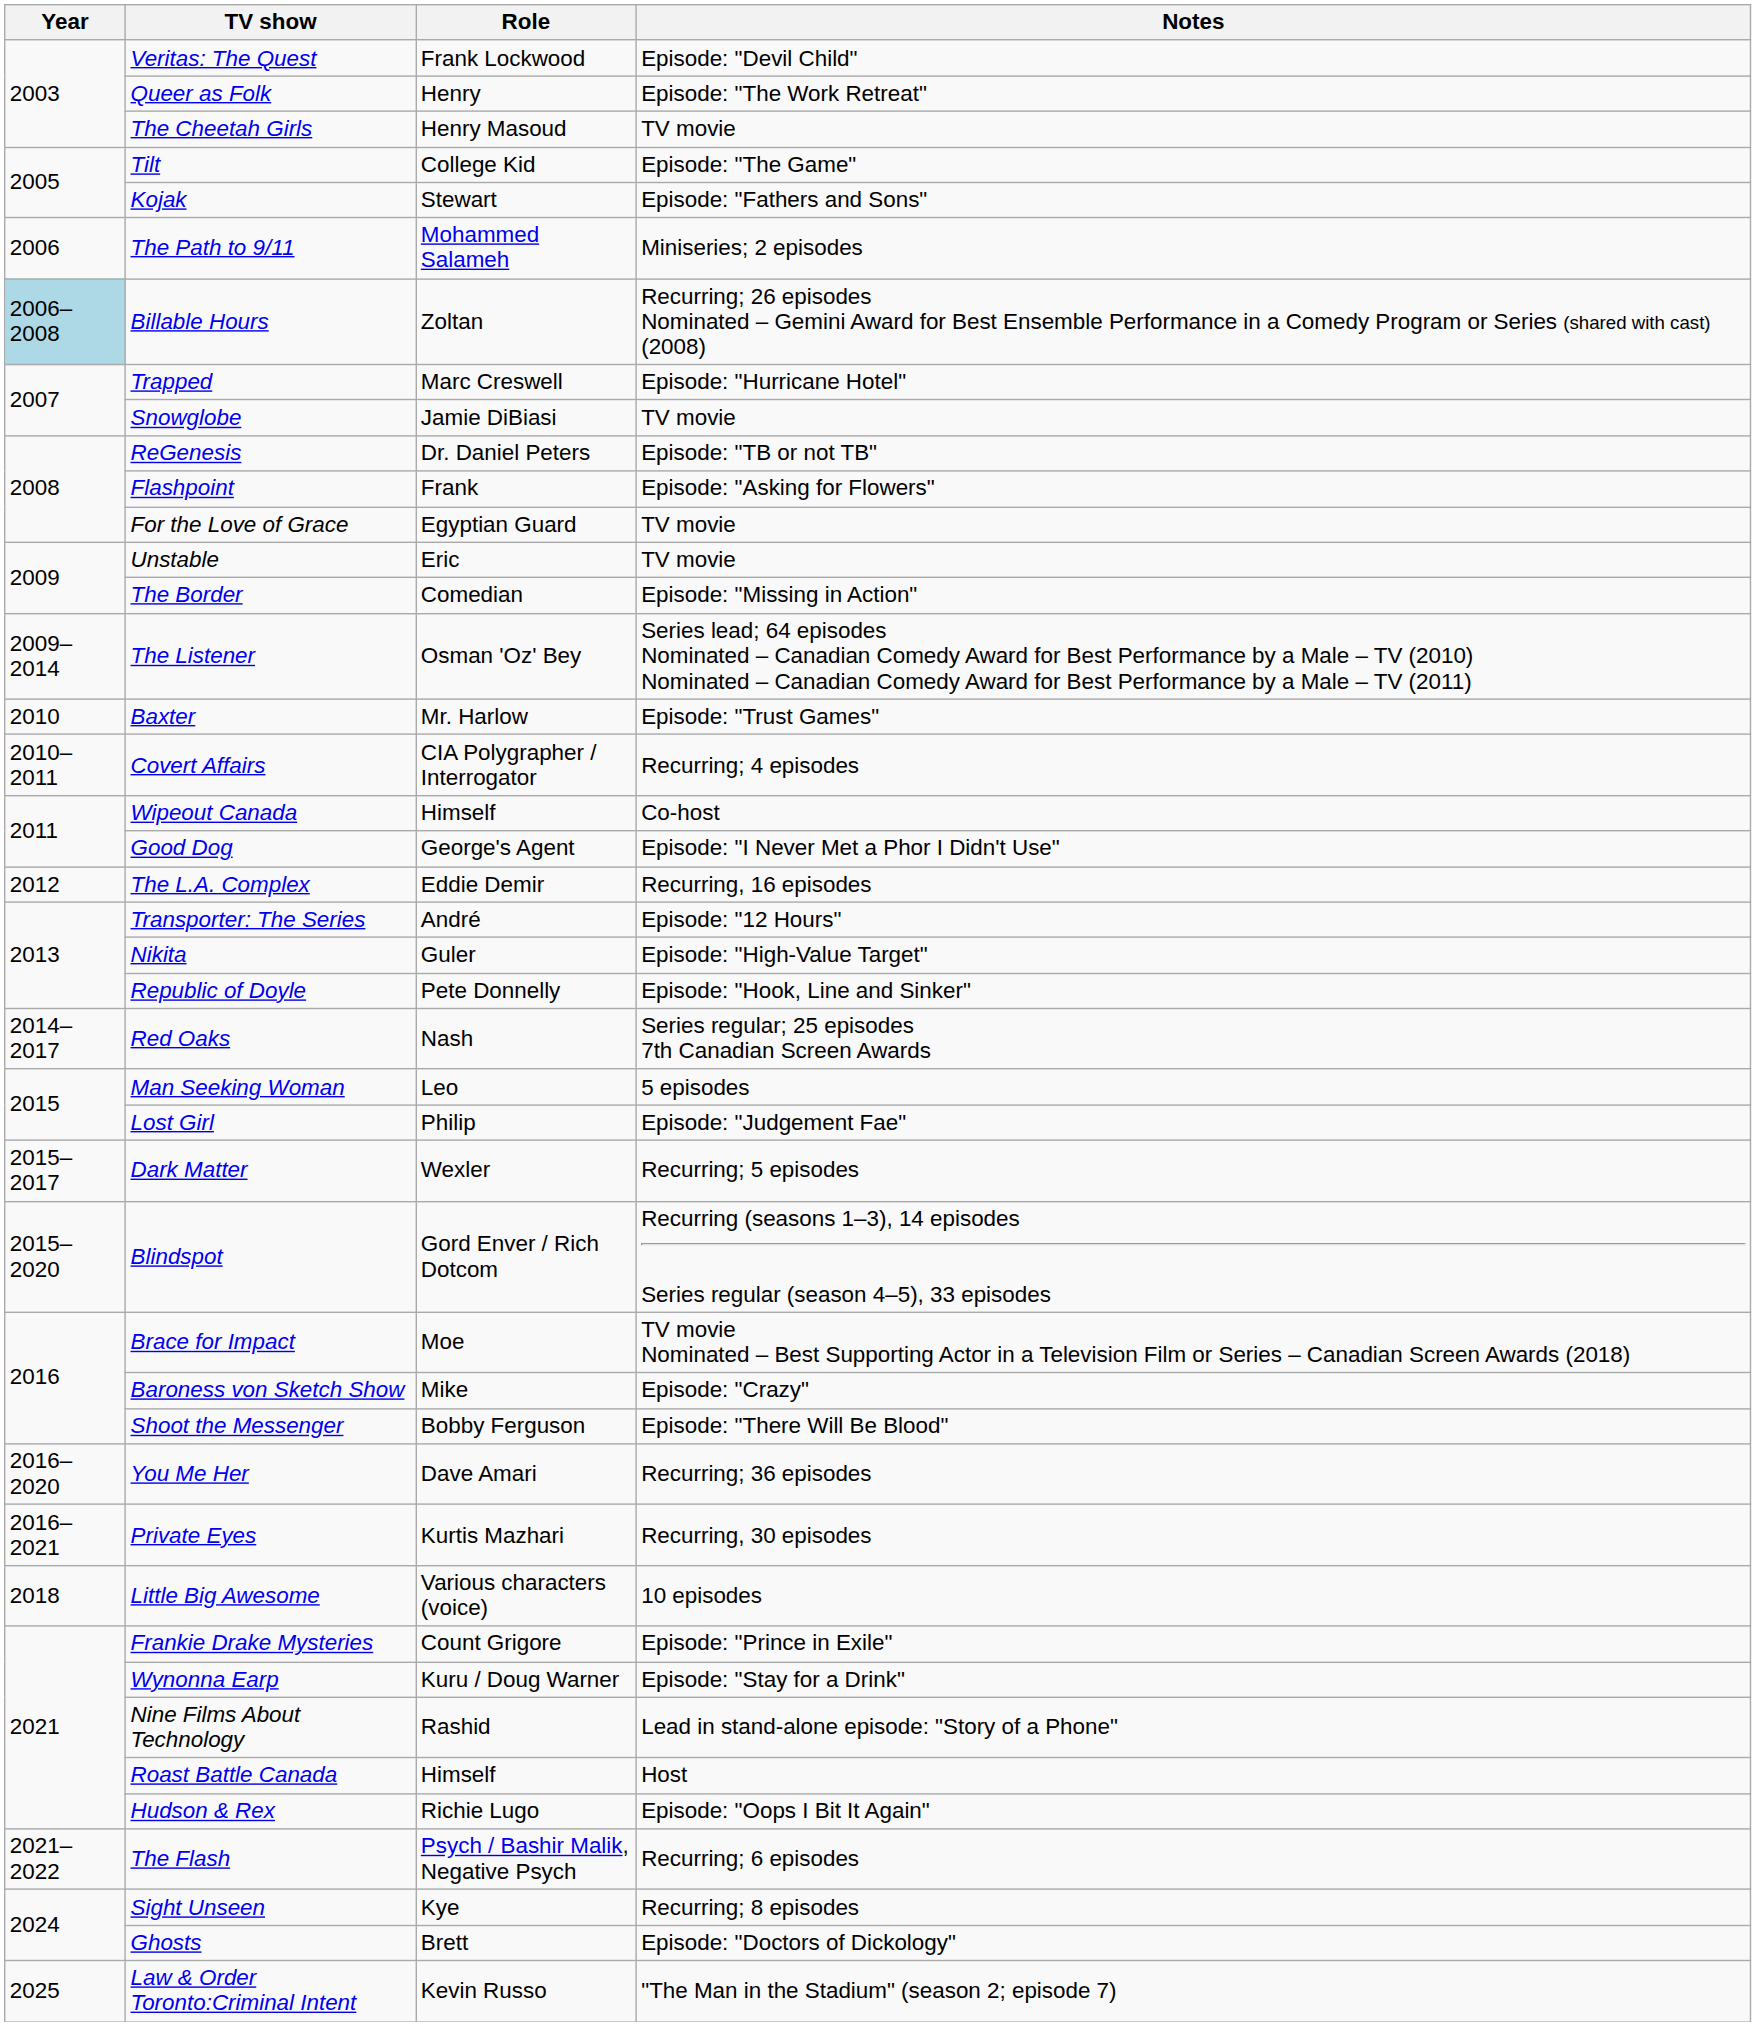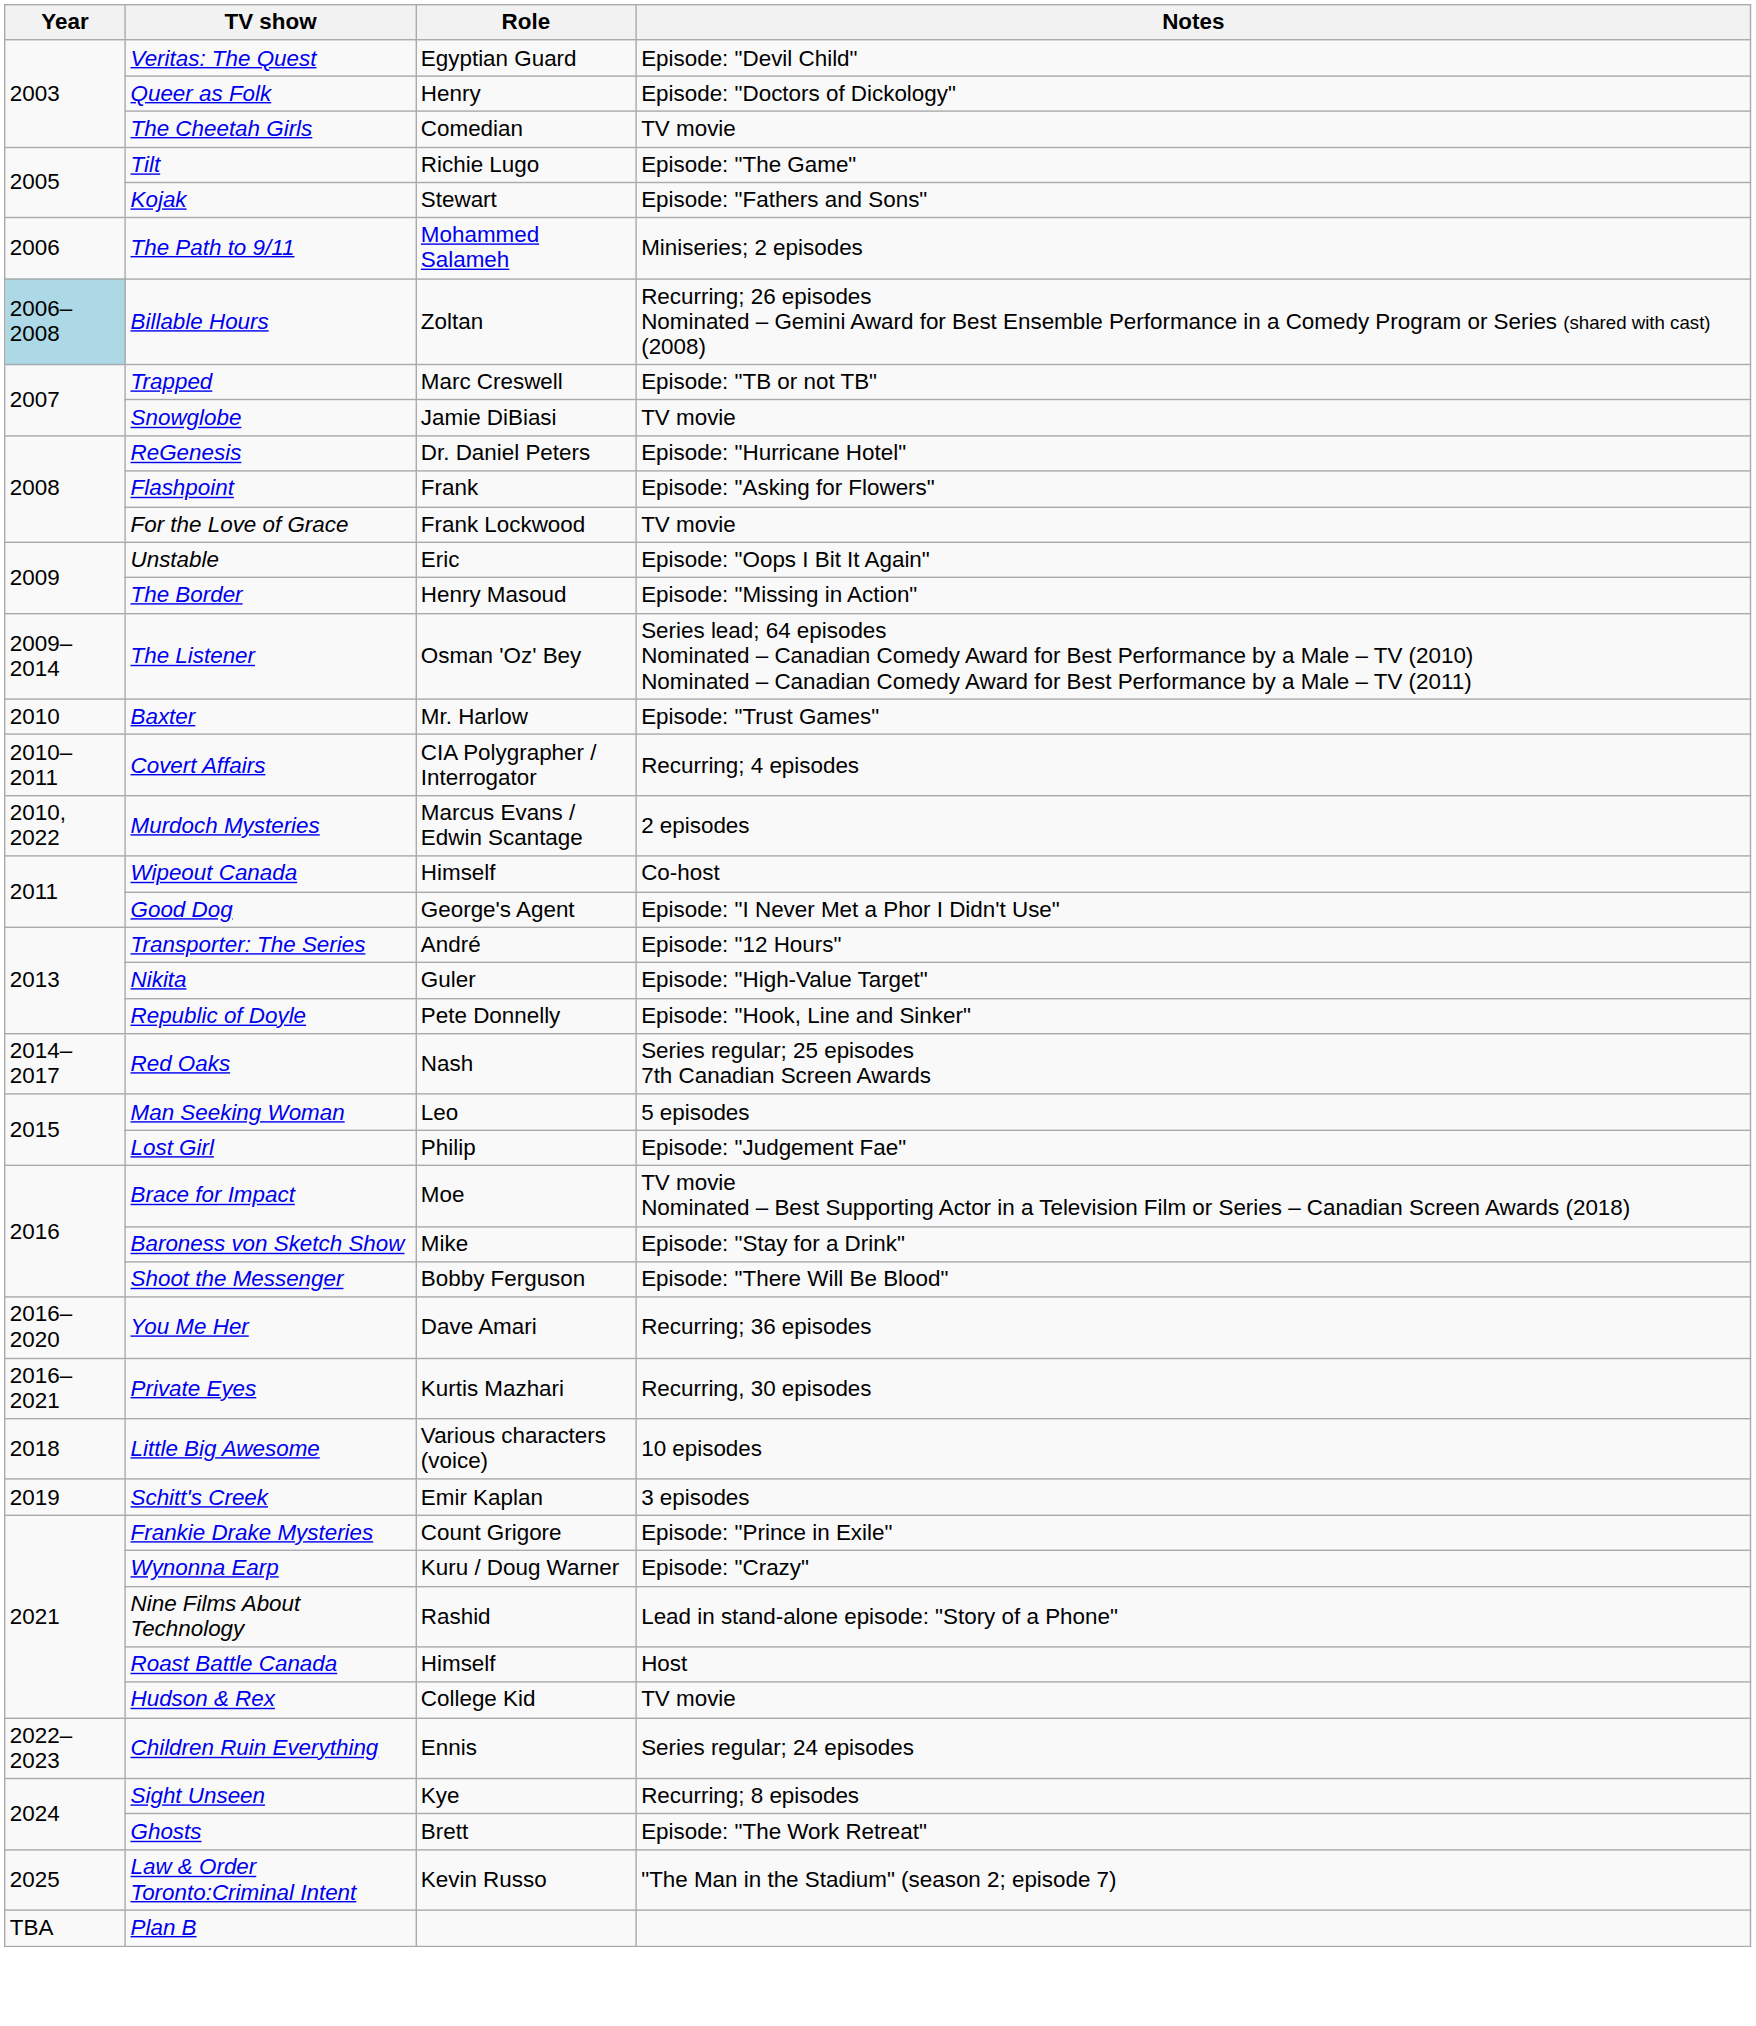 <table class="wikitable sortable">
 <tr>
 <th>Year</th>
 <th width="200">TV show</th>
 <th width="150">Role</th>
 <th class="unsortable">Notes</th>
 </tr>
 <tr>
 <td rowspan="3">2003</td>
 <td><em><a href='#'>Veritas: The Quest</a></em></td>
-<td>Frank Lockwood</td>
+<td>Egyptian Guard</td>
 <td>Episode: "Devil Child"</td>
 </tr>
 <tr>
 <td><em><a href='#'>Queer as Folk</a></em></td>
 <td>Henry</td>
-<td>Episode: "The Work Retreat"</td>
+<td>Episode: "Doctors of Dickology"</td>
 </tr>
 <tr>
 <td data-sort-value="Cheetah Girls, The"><em><a href='#'>The Cheetah Girls</a></em></td>
-<td>Henry Masoud</td>
+<td>Comedian</td>
 <td>TV movie</td>
 </tr>
 <tr>
 <td rowspan="2">2005</td>
 <td><em><a href='#'>Tilt</a></em></td>
-<td>College Kid</td>
+<td>Richie Lugo</td>
 <td>Episode: "The Game"</td>
 </tr>
 <tr>
 <td><em><a href='#'>Kojak</a></em></td>
 <td>Stewart</td>
 <td>Episode: "Fathers and Sons"</td>
 </tr>
 <tr>
 <td>2006</td>
 <td data-sort-value="Path to 9/11, The"><em><a href='#'>The Path to 9/11</a></em></td>
 <td><a href='#'>Mohammed Salameh</a></td>
 <td>Miniseries; 2 episodes</td>
 </tr>
 <tr>
 <td style="background: lightblue;">2006–2008</td>
 <td><em><a href='#'>Billable Hours</a></em></td>
 <td>Zoltan</td>
 <td>Recurring; 26 episodes<br>Nominated – Gemini Award for Best Ensemble Performance in a Comedy Program or Series <small>(shared with cast)</small> (2008)</td>
 </tr>
 <tr>
 <td rowspan="2">2007</td>
 <td><em><a href='#'>Trapped</a></em></td>
 <td>Marc Creswell</td>
-<td>Episode: "Hurricane Hotel"</td>
+<td>Episode: "TB or not TB"</td>
 </tr>
 <tr>
 <td><em><a href='#'>Snowglobe</a></em></td>
 <td>Jamie DiBiasi</td>
 <td>TV movie</td>
 </tr>
 <tr>
 <td rowspan="3">2008</td>
 <td><em><a href='#'>ReGenesis</a></em></td>
 <td>Dr. Daniel Peters</td>
-<td>Episode: "TB or not TB"</td>
+<td>Episode: "Hurricane Hotel"</td>
 </tr>
 <tr>
 <td><em><a href='#'>Flashpoint</a></em></td>
 <td>Frank</td>
 <td>Episode: "Asking for Flowers"</td>
 </tr>
 <tr>
 <td><em>For the Love of Grace</em></td>
-<td>Egyptian Guard</td>
+<td>Frank Lockwood</td>
 <td>TV movie</td>
 </tr>
 <tr>
 <td rowspan="2">2009</td>
 <td><em>Unstable</em></td>
 <td>Eric</td>
-<td>TV movie</td>
+<td>Episode: "Oops I Bit It Again"</td>
 </tr>
 <tr>
 <td data-sort-value="Border, The"><em><a href='#'>The Border</a></em></td>
-<td>Comedian</td>
+<td>Henry Masoud</td>
 <td>Episode: "Missing in Action"</td>
 </tr>
 <tr>
 <td>2009–2014</td>
 <td data-sort-value="Listener, The"><em><a href='#'>The Listener</a></em></td>
 <td>Osman 'Oz' Bey</td>
 <td>Series lead; 64 episodes<br>Nominated – Canadian Comedy Award for Best Performance by a Male – TV (2010)<br>Nominated – Canadian Comedy Award for Best Performance by a Male – TV (2011)</td>
 </tr>
 <tr>
 <td>2010</td>
 <td><em><a href='#'>Baxter</a></em></td>
 <td>Mr. Harlow</td>
 <td>Episode: "Trust Games"</td>
 </tr>
 <tr>
 <td>2010–2011</td>
 <td><em><a href='#'>Covert Affairs</a></em></td>
 <td>CIA Polygrapher / Interrogator</td>
 <td>Recurring; 4 episodes</td>
 </tr>
 <tr>
+<td>2010, 2022</td>
+<td><em><a href='#'>Murdoch Mysteries</a></em></td>
+<td>Marcus Evans / Edwin Scantage</td>
+<td>2 episodes</td>
+</tr>
+<tr>
 <td rowspan="2">2011</td>
 <td><em><a href='#'>Wipeout Canada</a></em></td>
 <td>Himself</td>
 <td>Co-host</td>
 </tr>
 <tr>
 <td><em><a href='#'>Good Dog</a></em></td>
 <td>George's Agent</td>
 <td>Episode: "I Never Met a Phor I Didn't Use"</td>
-</tr>
-<tr>
-<td>2012</td>
-<td data-sort-value="L.A. Complex, The"><em><a href='#'>The L.A. Complex</a></em></td>
-<td>Eddie Demir</td>
-<td>Recurring, 16 episodes</td>
 </tr>
 <tr>
 <td rowspan="3">2013</td>
 <td><em><a href='#'>Transporter: The Series</a></em></td>
 <td>André</td>
 <td>Episode: "12 Hours"</td>
 </tr>
 <tr>
 <td><em><a href='#'>Nikita</a></em></td>
 <td>Guler</td>
 <td>Episode: "High-Value Target"</td>
 </tr>
 <tr>
 <td><em><a href='#'>Republic of Doyle</a></em></td>
 <td>Pete Donnelly</td>
 <td>Episode: "Hook, Line and Sinker"</td>
 </tr>
 <tr>
 <td>2014–2017</td>
 <td><em><a href='#'>Red Oaks</a></em></td>
 <td>Nash</td>
 <td>Series regular; 25 episodes<br>7th Canadian Screen Awards</td>
 </tr>
 <tr>
 <td rowspan="2">2015</td>
 <td><em><a href='#'>Man Seeking Woman</a></em></td>
 <td>Leo</td>
 <td>5 episodes</td>
 </tr>
 <tr>
 <td><em><a href='#'>Lost Girl</a></em></td>
 <td>Philip</td>
 <td>Episode: "Judgement Fae"</td>
 </tr>
 <tr>
-<td>2015–2017</td>
-<td><em><a href='#'>Dark Matter</a></em></td>
-<td>Wexler</td>
-<td>Recurring; 5 episodes</td>
-</tr>
-<tr>
-<td>2015–2020</td>
-<td><em><a href='#'>Blindspot</a></em></td>
-<td>Gord Enver / Rich Dotcom</td>
-<td>Recurring (seasons 1–3), 14 episodes<hr><br>Series regular (season 4–5), 33 episodes</td>
-</tr>
-<tr>
 <td rowspan="3">2016</td>
 <td><em><a href='#'>Brace for Impact</a></em></td>
 <td>Moe</td>
 <td>TV movie<br>Nominated – Best Supporting Actor in a Television Film or Series – Canadian Screen Awards (2018)</td>
 </tr>
 <tr>
 <td><em><a href='#'>Baroness von Sketch Show</a></em></td>
 <td>Mike</td>
-<td>Episode: "Crazy"</td>
+<td>Episode: "Stay for a Drink"</td>
 </tr>
 <tr>
 <td><em><a href='#'>Shoot the Messenger</a></em></td>
 <td>Bobby Ferguson</td>
 <td>Episode: "There Will Be Blood"</td>
 </tr>
 <tr>
 <td>2016–2020</td>
 <td><em><a href='#'>You Me Her</a></em></td>
 <td>Dave Amari</td>
 <td>Recurring; 36 episodes</td>
 </tr>
 <tr>
 <td>2016–2021</td>
 <td><em><a href='#'>Private Eyes</a></em></td>
 <td>Kurtis Mazhari</td>
 <td>Recurring, 30 episodes</td>
 </tr>
 <tr>
 <td>2018</td>
 <td><em><a href='#'>Little Big Awesome</a></em></td>
 <td>Various characters (voice)</td>
 <td>10 episodes</td>
 </tr>
 <tr>
+<td>2019</td>
+<td><em><a href='#'>Schitt's Creek</a></em></td>
+<td>Emir Kaplan</td>
+<td>3 episodes</td>
+</tr>
+<tr>
 <td rowspan="5">2021</td>
 <td><em><a href='#'>Frankie Drake Mysteries</a></em></td>
 <td>Count Grigore</td>
 <td>Episode: "Prince in Exile"</td>
 </tr>
 <tr>
 <td><em><a href='#'>Wynonna Earp</a></em></td>
 <td>Kuru / Doug Warner</td>
-<td>Episode: "Stay for a Drink"</td>
+<td>Episode: "Crazy"</td>
 </tr>
 <tr>
 <td><em>Nine Films About Technology</em></td>
 <td>Rashid</td>
 <td>Lead in stand-alone episode: "Story of a Phone"</td>
 </tr>
 <tr>
 <td><em><a href='#'>Roast Battle Canada</a></em></td>
 <td>Himself</td>
 <td>Host</td>
 </tr>
 <tr>
 <td><em><a href='#'>Hudson & Rex</a></em></td>
-<td>Richie Lugo</td>
-<td>Episode: "Oops I Bit It Again"</td>
+<td>College Kid</td>
+<td>TV movie</td>
 </tr>
 <tr>
-<td>2021–2022</td>
-<td data-sort-value="Flash, The"><em><a href='#'>The Flash</a></em></td>
-<td><a href='#'>Psych / Bashir Malik</a>, Negative Psych</td>
-<td>Recurring; 6 episodes</td>
+<td>2022–2023</td>
+<td><em><a href='#'>Children Ruin Everything</a></em></td>
+<td>Ennis</td>
+<td>Series regular; 24 episodes</td>
 </tr>
 <tr>
 <td rowspan="2">2024</td>
 <td><em><a href='#'>Sight Unseen</a></em></td>
 <td>Kye</td>
 <td>Recurring; 8 episodes</td>
 </tr>
 <tr>
 <td><em><a href='#'>Ghosts</a></em></td>
 <td>Brett</td>
-<td>Episode: "Doctors of Dickology"</td>
+<td>Episode: "The Work Retreat"</td>
 </tr>
 <tr>
 <td>2025</td>
 <td data-sort-value="Law & Order Toronto:Criminal Intent"><em><a href='#'>Law & Order Toronto:Criminal Intent</a></em></td>
 <td>Kevin Russo</td>
 <td>"The Man in the Stadium" (season 2; episode 7)</td>
 </tr>
+<tr>
+<td>TBA</td>
+<td><em><a href='#'>Plan B</a></em></td>
+<td></td>
+<td></td>
+</tr>
 </table>
